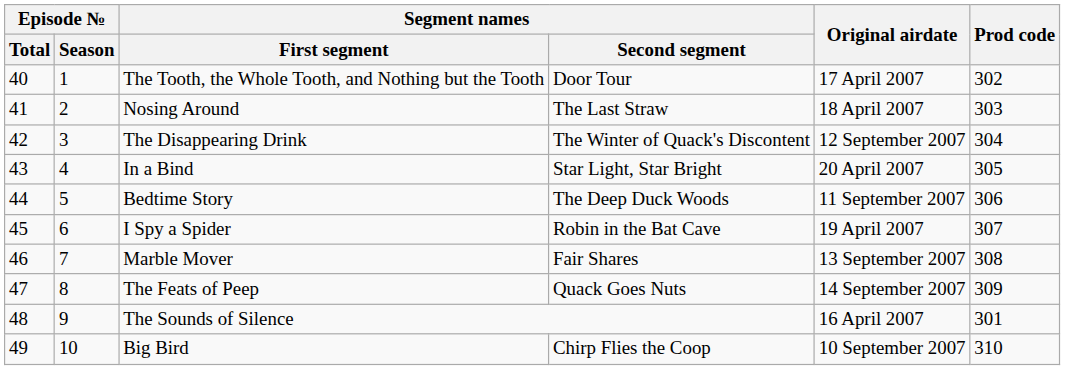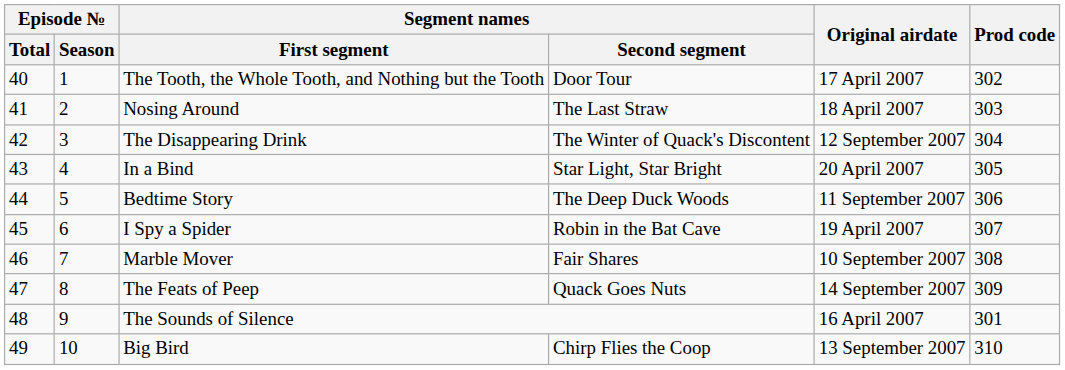 <table class="wikitable">
 <tr>
 <th colspan="2">Episode №</th>
 <th colspan="2">Segment names</th>
 <th rowspan="2">Original airdate</th>
 <th rowspan="2">Prod code</th>
 </tr>
 <tr>
 <th>Total</th>
 <th>Season</th>
 <th>First segment</th>
 <th>Second segment</th>
 </tr>
 <tr>
 <td>40</td>
 <td>1</td>
 <td>The Tooth, the Whole Tooth, and Nothing but the Tooth</td>
 <td>Door Tour</td>
 <td>17 April 2007</td>
 <td>302</td>
 </tr>
 <tr>
 <td>41</td>
 <td>2</td>
 <td>Nosing Around</td>
 <td>The Last Straw</td>
 <td>18 April 2007</td>
 <td>303</td>
 </tr>
 <tr>
 <td>42</td>
 <td>3</td>
 <td>The Disappearing Drink</td>
 <td>The Winter of Quack's Discontent</td>
 <td>12 September 2007</td>
 <td>304</td>
 </tr>
 <tr>
 <td>43</td>
 <td>4</td>
 <td>In a Bind</td>
 <td>Star Light, Star Bright</td>
 <td>20 April 2007</td>
 <td>305</td>
 </tr>
 <tr>
 <td>44</td>
 <td>5</td>
 <td>Bedtime Story</td>
 <td>The Deep Duck Woods</td>
 <td>11 September 2007</td>
 <td>306</td>
 </tr>
 <tr>
 <td>45</td>
 <td>6</td>
 <td>I Spy a Spider</td>
 <td>Robin in the Bat Cave</td>
 <td>19 April 2007</td>
 <td>307</td>
 </tr>
 <tr>
 <td>46</td>
 <td>7</td>
 <td>Marble Mover</td>
 <td>Fair Shares</td>
-<td>13 September 2007</td>
+<td>10 September 2007</td>
 <td>308</td>
 </tr>
 <tr>
 <td>47</td>
 <td>8</td>
 <td>The Feats of Peep</td>
 <td>Quack Goes Nuts</td>
 <td>14 September 2007</td>
 <td>309</td>
 </tr>
 <tr>
 <td>48</td>
 <td>9</td>
 <td colspan="2">The Sounds of Silence</td>
 <td>16 April 2007</td>
 <td>301</td>
 </tr>
 <tr>
 <td>49</td>
 <td>10</td>
 <td>Big Bird</td>
 <td>Chirp Flies the Coop</td>
-<td>10 September 2007</td>
+<td>13 September 2007</td>
 <td>310</td>
 </tr>
 </table>
